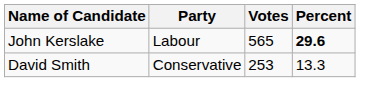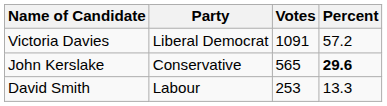 <table class="wikitable">
 <tr>
 <th>Name of Candidate</th>
 <th>Party</th>
 <th>Votes</th>
 <th>Percent</th>
 </tr>
 <tr>
+<td>Victoria Davies</td>
+<td>Liberal Democrat</td>
+<td>1091</td>
+<td>57.2</td>
+</tr>
+<tr>
 <td>John Kerslake</td>
-<td>Labour</td>
+<td>Conservative</td>
 <td>565</td>
 <td><strong>29.6</strong></td>
 </tr>
 <tr>
 <td>David Smith</td>
-<td>Conservative</td>
+<td>Labour</td>
 <td>253</td>
 <td>13.3</td>
 </tr>
 </table>
